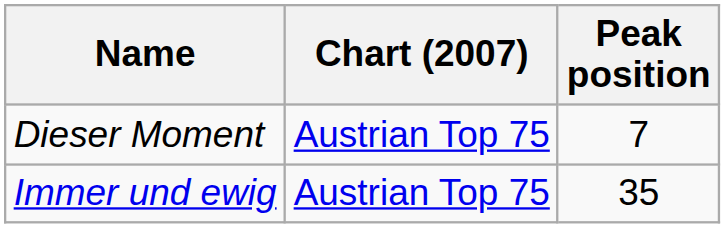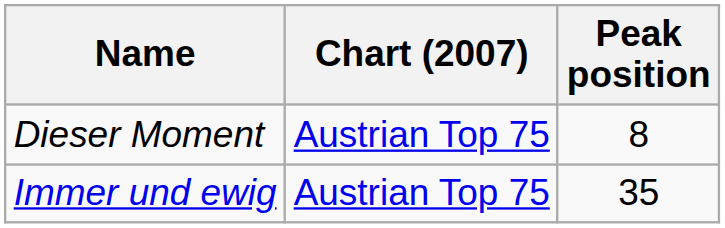 <table class="wikitable">
 <tr>
 <th>Name</th>
 <th>Chart (2007)</th>
 <th>Peak<br>position</th>
 </tr>
 <tr Nadszedł już czas>
 <td><em>Dieser Moment</em></td>
 <td><a href='#'>Austrian Top 75</a></td>
-<td align="center">7</td>
+<td align="center">8</td>
 </tr>
 <tr>
 <td><em><a href='#'>Immer und ewig</a></em></td>
 <td><a href='#'>Austrian Top 75</a></td>
 <td align="center">35</td>
 </tr>
 </table>
